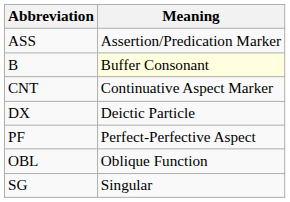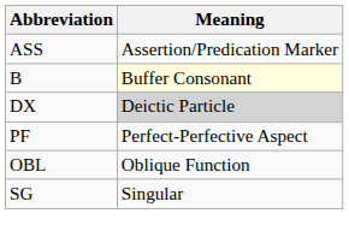 <table class="wikitable">
 <tr>
 <th>Abbreviation</th>
 <th>Meaning</th>
 </tr>
 <tr>
 <td>ASS</td>
 <td>Assertion/Predication Marker</td>
 </tr>
 <tr>
 <td>B</td>
 <td style="background: lightyellow;">Buffer Consonant</td>
 </tr>
 <tr>
-<td>CNT</td>
-<td>Continuative Aspect Marker</td>
-</tr>
-<tr>
 <td>DX</td>
-<td>Deictic Particle</td>
+<td style="background: lightgrey;">Deictic Particle</td>
 </tr>
 <tr>
 <td>PF</td>
 <td>Perfect-Perfective Aspect</td>
 </tr>
 <tr>
 <td>OBL</td>
 <td>Oblique Function</td>
 </tr>
 <tr>
 <td>SG</td>
 <td>Singular</td>
 </tr>
 </table>
